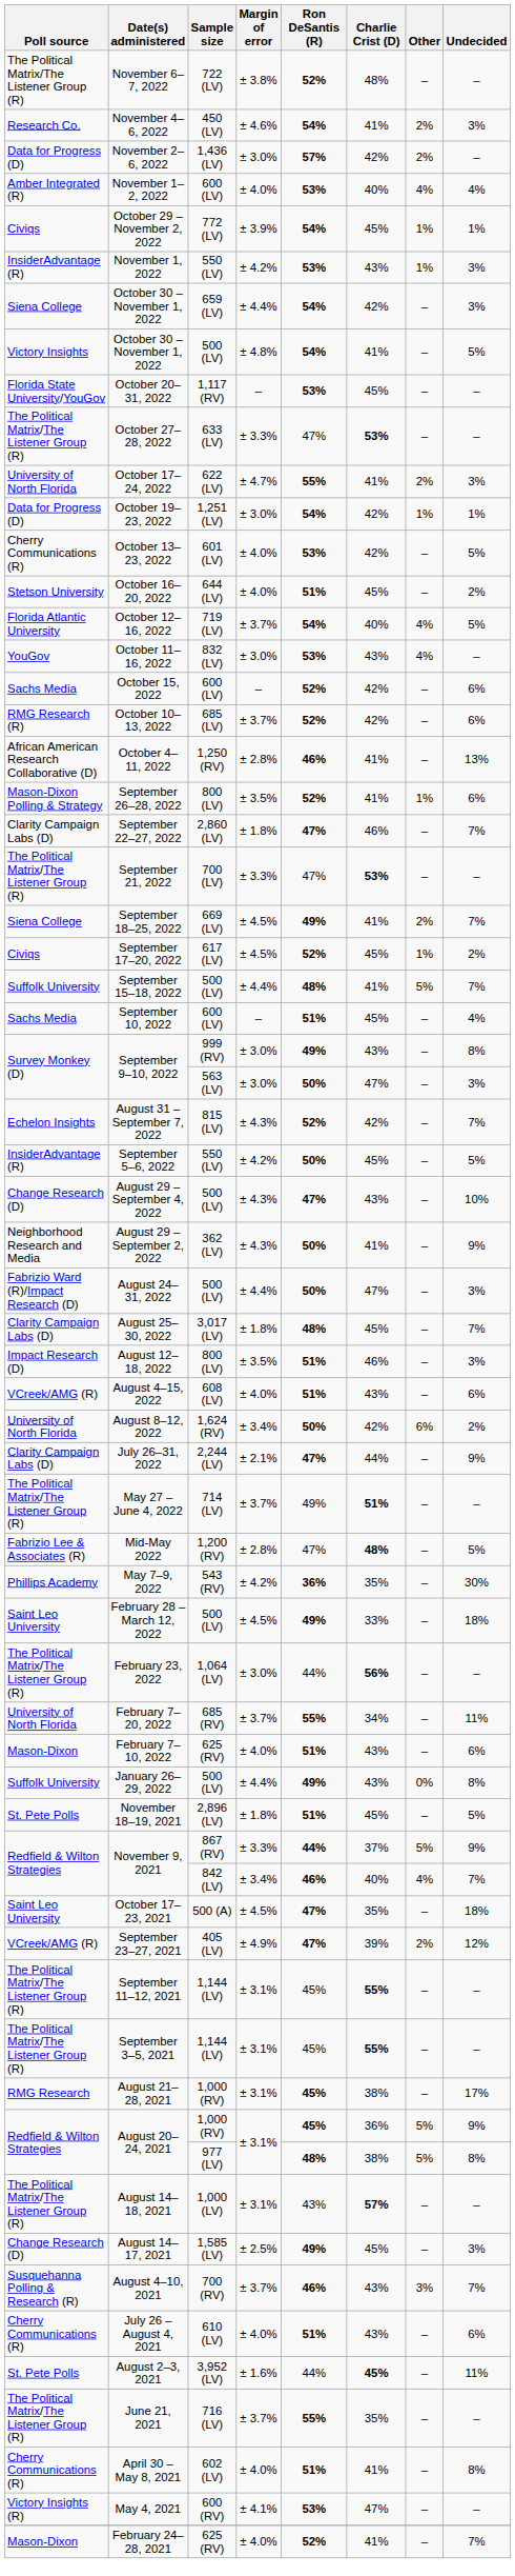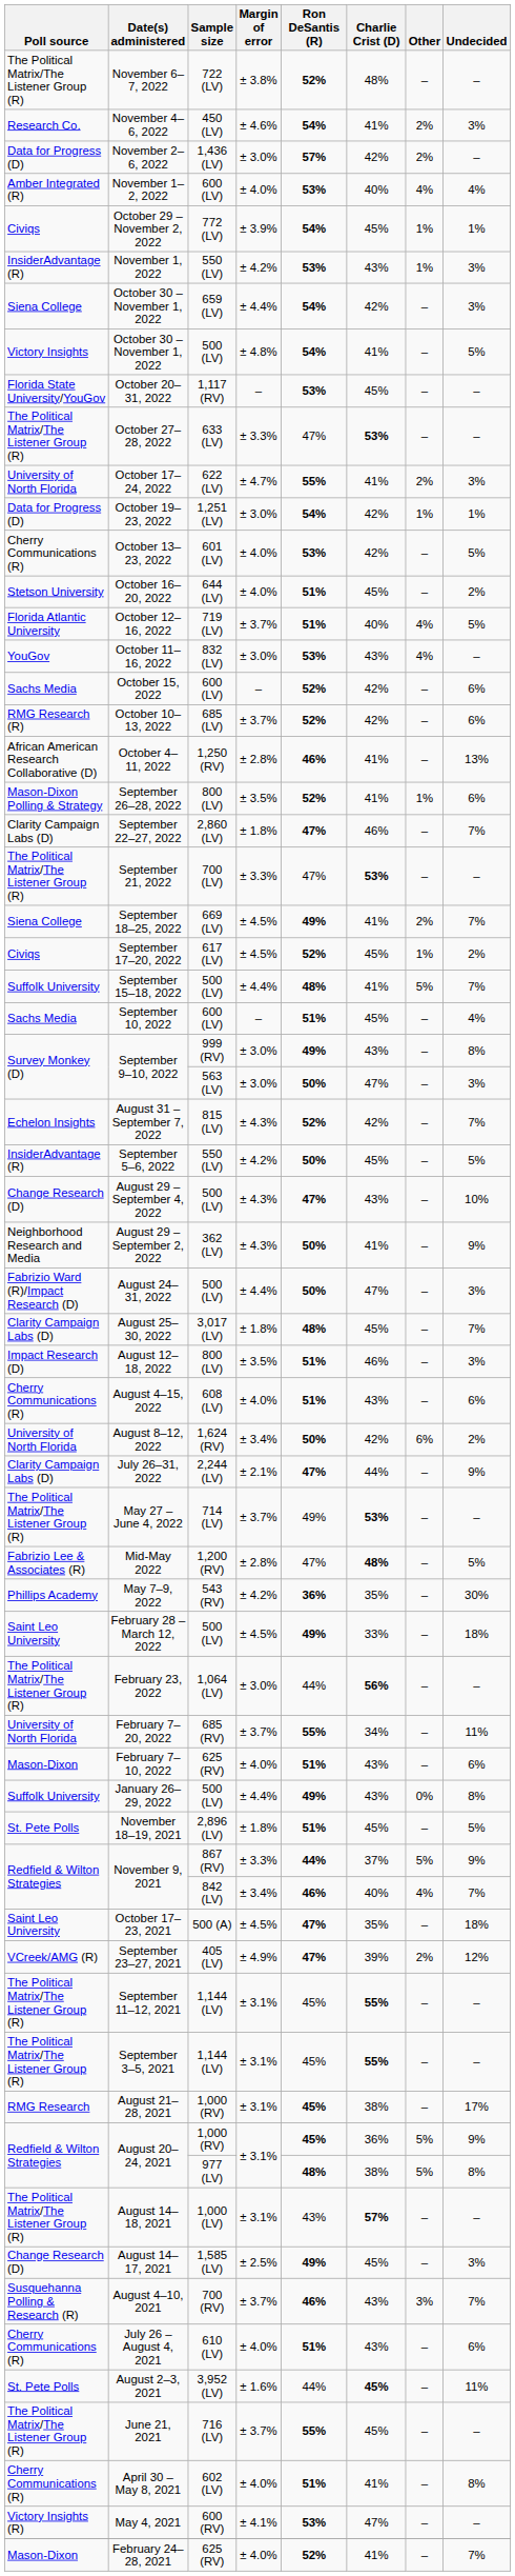 <table class="wikitable" style="font-size:90%;text-align:center;">
 <tr valign=bottom>
 <th>Poll source</th>
 <th>Date(s)<br>administered</th>
 <th>Sample<br>size</th>
 <th>Margin<br>of error</th>
 <th style="width:100px;">Ron<br>DeSantis (R)</th>
 <th style="width:100px;">Charlie<br>Crist (D)</th>
 <th>Other</th>
 <th>Undecided</th>
 </tr>
 <tr>
 <td style="text-align:left;">The Political Matrix/The Listener Group (R)</td>
 <td>November 6–7, 2022</td>
 <td>722 (LV)</td>
 <td>± 3.8%</td>
 <td><strong>52%</strong></td>
 <td>48%</td>
 <td>–</td>
 <td>–</td>
 </tr>
 <tr>
 <td style="text-align:left;"><a href='#'>Research Co.</a></td>
 <td>November 4–6, 2022</td>
 <td>450 (LV)</td>
 <td>± 4.6%</td>
 <td><strong>54%</strong></td>
 <td>41%</td>
 <td>2%</td>
 <td>3%</td>
 </tr>
 <tr>
 <td style="text-align:left;"><a href='#'>Data for Progress</a> (D)</td>
 <td>November 2–6, 2022</td>
 <td>1,436 (LV)</td>
 <td>± 3.0%</td>
 <td><strong>57%</strong></td>
 <td>42%</td>
 <td>2%</td>
 <td>–</td>
 </tr>
 <tr>
 <td style="text-align:left;"><a href='#'>Amber Integrated</a> (R)</td>
 <td>November 1–2, 2022</td>
 <td>600 (LV)</td>
 <td>± 4.0%</td>
 <td><strong>53%</strong></td>
 <td>40%</td>
 <td>4%</td>
 <td>4%</td>
 </tr>
 <tr>
 <td style="text-align:left;"><a href='#'>Civiqs</a></td>
 <td>October 29 – November 2, 2022</td>
 <td>772 (LV)</td>
 <td>± 3.9%</td>
 <td><strong>54%</strong></td>
 <td>45%</td>
 <td>1%</td>
 <td>1%</td>
 </tr>
 <tr>
 <td style="text-align:left;"><a href='#'>InsiderAdvantage</a> (R)</td>
 <td>November 1, 2022</td>
 <td>550 (LV)</td>
 <td>± 4.2%</td>
 <td><strong>53%</strong></td>
 <td>43%</td>
 <td>1%</td>
 <td>3%</td>
 </tr>
 <tr>
 <td style="text-align:left;"><a href='#'>Siena College</a></td>
 <td>October 30 – November 1, 2022</td>
 <td>659 (LV)</td>
 <td>± 4.4%</td>
 <td><strong>54%</strong></td>
 <td>42%</td>
 <td>–</td>
 <td>3%</td>
 </tr>
 <tr>
 <td style="text-align:left;"><a href='#'>Victory Insights</a></td>
 <td>October 30 – November 1, 2022</td>
 <td>500 (LV)</td>
 <td>± 4.8%</td>
 <td><strong>54%</strong></td>
 <td>41%</td>
 <td>–</td>
 <td>5%</td>
 </tr>
 <tr>
 <td style="text-align:left;"><a href='#'>Florida State University</a>/<a href='#'>YouGov</a></td>
 <td>October 20–31, 2022</td>
 <td>1,117 (RV)</td>
 <td>–</td>
 <td><strong>53%</strong></td>
 <td>45%</td>
 <td>–</td>
 <td>–</td>
 </tr>
 <tr>
 <td style="text-align:left;"><a href='#'>The Political Matrix</a>/<a href='#'>The Listener Group</a> (R)</td>
 <td>October 27–28, 2022</td>
 <td>633 (LV)</td>
 <td>± 3.3%</td>
 <td>47%</td>
 <td><strong>53%</strong></td>
 <td>–</td>
 <td>–</td>
 </tr>
 <tr>
 <td style="text-align:left;"><a href='#'>University of North Florida</a></td>
 <td>October 17–24, 2022</td>
 <td>622 (LV)</td>
 <td>± 4.7%</td>
 <td><strong>55%</strong></td>
 <td>41%</td>
 <td>2%</td>
 <td>3%</td>
 </tr>
 <tr>
 <td style="text-align:left;"><a href='#'>Data for Progress</a> (D)</td>
 <td>October 19–23, 2022</td>
 <td>1,251 (LV)</td>
 <td>± 3.0%</td>
 <td><strong>54%</strong></td>
 <td>42%</td>
 <td>1%</td>
 <td>1%</td>
 </tr>
 <tr>
 <td style="text-align:left;">Cherry Communications (R)</td>
 <td>October 13–23, 2022</td>
 <td>601 (LV)</td>
 <td>± 4.0%</td>
 <td><strong>53%</strong></td>
 <td>42%</td>
 <td>–</td>
 <td>5%</td>
 </tr>
 <tr>
 <td style="text-align:left;"><a href='#'>Stetson University</a></td>
 <td>October 16–20, 2022</td>
 <td>644 (LV)</td>
 <td>± 4.0%</td>
 <td><strong>51%</strong></td>
 <td>45%</td>
 <td>–</td>
 <td>2%</td>
 </tr>
 <tr>
 <td style="text-align:left;"><a href='#'>Florida Atlantic University</a></td>
 <td>October 12–16, 2022</td>
 <td>719 (LV)</td>
 <td>± 3.7%</td>
-<td><strong>54%</strong></td>
+<td><strong>51%</strong></td>
 <td>40%</td>
 <td>4%</td>
 <td>5%</td>
 </tr>
 <tr>
 <td style="text-align:left;"><a href='#'>YouGov</a></td>
 <td>October 11–16, 2022</td>
 <td>832 (LV)</td>
 <td>± 3.0%</td>
 <td><strong>53%</strong></td>
 <td>43%</td>
 <td>4%</td>
 <td>–</td>
 </tr>
 <tr>
 <td style="text-align:left;"><a href='#'>Sachs Media</a></td>
 <td>October 15, 2022</td>
 <td>600 (LV)</td>
 <td>–</td>
 <td><strong>52%</strong></td>
 <td>42%</td>
 <td>–</td>
 <td>6%</td>
 </tr>
 <tr>
 <td style="text-align:left;"><a href='#'>RMG Research</a> (R)</td>
 <td>October 10–13, 2022</td>
 <td>685 (LV)</td>
 <td>± 3.7%</td>
 <td><strong>52%</strong></td>
 <td>42%</td>
 <td>–</td>
 <td>6%</td>
 </tr>
 <tr>
 <td style="text-align:left;">African American Research Collaborative (D)</td>
 <td>October 4–11, 2022</td>
 <td>1,250 (RV)</td>
 <td>± 2.8%</td>
 <td><strong>46%</strong></td>
 <td>41%</td>
 <td>–</td>
 <td>13%</td>
 </tr>
 <tr>
 <td style="text-align:left;"><a href='#'>Mason-Dixon Polling & Strategy</a></td>
 <td>September 26–28, 2022</td>
 <td>800 (LV)</td>
 <td>± 3.5%</td>
 <td><strong>52%</strong></td>
 <td>41%</td>
 <td>1%</td>
 <td>6%</td>
 </tr>
 <tr>
 <td style="text-align:left;">Clarity Campaign Labs (D)</td>
 <td>September 22–27, 2022</td>
 <td>2,860 (LV)</td>
 <td>± 1.8%</td>
 <td><strong>47%</strong></td>
 <td>46%</td>
 <td>–</td>
 <td>7%</td>
 </tr>
 <tr>
 <td style="text-align:left;"><a href='#'>The Political Matrix</a>/<a href='#'>The Listener Group</a> (R)</td>
 <td>September 21, 2022</td>
 <td>700 (LV)</td>
 <td>± 3.3%</td>
 <td>47%</td>
 <td><strong>53%</strong></td>
 <td>–</td>
 <td>–</td>
 </tr>
 <tr>
 <td style="text-align:left;"><a href='#'>Siena College</a></td>
 <td>September 18–25, 2022</td>
 <td>669 (LV)</td>
 <td>± 4.5%</td>
 <td><strong>49%</strong></td>
 <td>41%</td>
 <td>2%</td>
 <td>7%</td>
 </tr>
 <tr>
 <td style="text-align:left;"><a href='#'>Civiqs</a></td>
 <td>September 17–20, 2022</td>
 <td>617 (LV)</td>
 <td>± 4.5%</td>
 <td><strong>52%</strong></td>
 <td>45%</td>
 <td>1%</td>
 <td>2%</td>
 </tr>
 <tr>
 <td style="text-align:left;"><a href='#'>Suffolk University</a></td>
 <td>September 15–18, 2022</td>
 <td>500 (LV)</td>
 <td>± 4.4%</td>
 <td><strong>48%</strong></td>
 <td>41%</td>
 <td>5%</td>
 <td>7%</td>
 </tr>
 <tr>
 <td style="text-align:left;"><a href='#'>Sachs Media</a></td>
 <td>September 10, 2022</td>
 <td>600 (LV)</td>
 <td>–</td>
 <td><strong>51%</strong></td>
 <td>45%</td>
 <td>–</td>
 <td>4%</td>
 </tr>
 <tr>
 <td style="text-align:left;" rowspan="2"><a href='#'>Survey Monkey</a> (D)</td>
 <td rowspan="2">September 9–10, 2022</td>
 <td>999 (RV)</td>
 <td>± 3.0%</td>
 <td><strong>49%</strong></td>
 <td>43%</td>
 <td>–</td>
 <td>8%</td>
 </tr>
 <tr>
 <td>563 (LV)</td>
 <td>± 3.0%</td>
 <td><strong>50%</strong></td>
 <td>47%</td>
 <td>–</td>
 <td>3%</td>
 </tr>
 <tr>
 <td style="text-align:left;"><a href='#'>Echelon Insights</a></td>
 <td>August 31 – September 7, 2022</td>
 <td>815 (LV)</td>
 <td>± 4.3%</td>
 <td><strong>52%</strong></td>
 <td>42%</td>
 <td>–</td>
 <td>7%</td>
 </tr>
 <tr>
 <td style="text-align:left;"><a href='#'>InsiderAdvantage</a> (R)</td>
 <td>September 5–6, 2022</td>
 <td>550 (LV)</td>
 <td>± 4.2%</td>
 <td><strong>50%</strong></td>
 <td>45%</td>
 <td>–</td>
 <td>5%</td>
 </tr>
 <tr>
 <td style="text-align:left;"><a href='#'>Change Research</a> (D)</td>
 <td>August 29 – September 4, 2022</td>
 <td>500 (LV)</td>
 <td>± 4.3%</td>
 <td><strong>47%</strong></td>
 <td>43%</td>
 <td>–</td>
 <td>10%</td>
 </tr>
 <tr>
 <td style="text-align:left;">Neighborhood Research and Media</td>
 <td>August 29 – September 2, 2022</td>
 <td>362 (LV)</td>
 <td>± 4.3%</td>
 <td><strong>50%</strong></td>
 <td>41%</td>
 <td>–</td>
 <td>9%</td>
 </tr>
 <tr>
 <td style="text-align:left;"><a href='#'>Fabrizio Ward</a> (R)/<a href='#'>Impact Research</a> (D)</td>
 <td>August 24–31, 2022</td>
 <td>500 (LV)</td>
 <td>± 4.4%</td>
 <td><strong>50%</strong></td>
 <td>47%</td>
 <td>–</td>
 <td>3%</td>
 </tr>
 <tr>
 <td style="text-align:left;"><a href='#'>Clarity Campaign Labs</a> (D)</td>
 <td>August 25–30, 2022</td>
 <td>3,017 (LV)</td>
 <td>± 1.8%</td>
 <td><strong>48%</strong></td>
 <td>45%</td>
 <td>–</td>
 <td>7%</td>
 </tr>
 <tr>
 <td style="text-align:left;"><a href='#'>Impact Research</a> (D)</td>
 <td>August 12–18, 2022</td>
 <td>800 (LV)</td>
 <td>± 3.5%</td>
 <td><strong>51%</strong></td>
 <td>46%</td>
 <td>–</td>
 <td>3%</td>
 </tr>
 <tr>
-<td style="text-align:left;"><a href='#'>VCreek/AMG</a> (R)</td>
+<td style="text-align:left;"><a href='#'>Cherry Communications</a> (R)</td>
 <td>August 4–15, 2022</td>
 <td>608 (LV)</td>
 <td>± 4.0%</td>
 <td><strong>51%</strong></td>
 <td>43%</td>
 <td>–</td>
 <td>6%</td>
 </tr>
 <tr>
 <td style="text-align:left;"><a href='#'>University of North Florida</a></td>
 <td>August 8–12, 2022</td>
 <td>1,624 (RV)</td>
 <td>± 3.4%</td>
 <td><strong>50%</strong></td>
 <td>42%</td>
 <td>6%</td>
 <td>2%</td>
 </tr>
 <tr>
 <td style="text-align:left;"><a href='#'>Clarity Campaign Labs</a> (D)</td>
 <td>July 26–31, 2022</td>
 <td>2,244 (LV)</td>
 <td>± 2.1%</td>
 <td><strong>47%</strong></td>
 <td>44%</td>
 <td>–</td>
 <td>9%</td>
 </tr>
 <tr>
 <td style="text-align:left;"><a href='#'>The Political Matrix</a>/<a href='#'>The Listener Group</a> (R)</td>
 <td>May 27 – June 4, 2022</td>
 <td>714 (LV)</td>
 <td>± 3.7%</td>
 <td>49%</td>
-<td><strong>51%</strong></td>
+<td><strong>53%</strong></td>
 <td>–</td>
 <td>–</td>
 </tr>
 <tr>
 <td style="text-align:left;"><a href='#'>Fabrizio Lee & Associates</a> (R)</td>
 <td>Mid-May 2022</td>
 <td>1,200 (RV)</td>
 <td>± 2.8%</td>
 <td>47%</td>
 <td><strong>48%</strong></td>
 <td>–</td>
 <td>5%</td>
 </tr>
 <tr>
 <td style="text-align:left;"><a href='#'>Phillips Academy</a></td>
 <td>May 7–9, 2022</td>
 <td>543 (RV)</td>
 <td>± 4.2%</td>
 <td><strong>36%</strong></td>
 <td>35%</td>
 <td>–</td>
 <td>30%</td>
 </tr>
 <tr>
 <td style="text-align:left;"><a href='#'>Saint Leo University</a></td>
 <td>February 28 – March 12, 2022</td>
 <td>500 (LV)</td>
 <td>± 4.5%</td>
 <td><strong>49%</strong></td>
 <td>33%</td>
 <td>–</td>
 <td>18%</td>
 </tr>
 <tr>
 <td style="text-align:left;"><a href='#'>The Political Matrix</a>/<a href='#'>The Listener Group</a> (R)</td>
 <td>February 23, 2022</td>
 <td>1,064 (LV)</td>
 <td>± 3.0%</td>
 <td>44%</td>
 <td><strong>56%</strong></td>
 <td>–</td>
 <td>–</td>
 </tr>
 <tr>
 <td style="text-align:left;"><a href='#'>University of North Florida</a></td>
 <td>February 7–20, 2022</td>
 <td>685 (RV)</td>
 <td>± 3.7%</td>
 <td><strong>55%</strong></td>
 <td>34%</td>
 <td>–</td>
 <td>11%</td>
 </tr>
 <tr>
 <td style="text-align:left;"><a href='#'>Mason-Dixon</a></td>
 <td>February 7–10, 2022</td>
 <td>625 (RV)</td>
 <td>± 4.0%</td>
 <td><strong>51%</strong></td>
 <td>43%</td>
 <td>–</td>
 <td>6%</td>
 </tr>
 <tr>
 <td style="text-align:left;"><a href='#'>Suffolk University</a></td>
 <td>January 26–29, 2022</td>
 <td>500 (LV)</td>
 <td>± 4.4%</td>
 <td><strong>49%</strong></td>
 <td>43%</td>
 <td>0%</td>
 <td>8%</td>
 </tr>
 <tr>
 <td style="text-align:left;"><a href='#'>St. Pete Polls</a></td>
 <td>November 18–19, 2021</td>
 <td>2,896 (LV)</td>
 <td>± 1.8%</td>
 <td><strong>51%</strong></td>
 <td>45%</td>
 <td>–</td>
 <td>5%</td>
 </tr>
 <tr>
 <td style="text-align:left;" rowspan="2"><a href='#'>Redfield & Wilton Strategies</a></td>
 <td rowspan="2">November 9, 2021</td>
 <td>867 (RV)</td>
 <td>± 3.3%</td>
 <td><strong>44%</strong></td>
 <td>37%</td>
 <td>5%</td>
 <td>9%</td>
 </tr>
 <tr>
 <td>842 (LV)</td>
 <td>± 3.4%</td>
 <td><strong>46%</strong></td>
 <td>40%</td>
 <td>4%</td>
 <td>7%</td>
 </tr>
 <tr>
 <td style="text-align:left;"><a href='#'>Saint Leo University</a></td>
 <td>October 17–23, 2021</td>
 <td>500 (A)</td>
 <td>± 4.5%</td>
 <td><strong>47%</strong></td>
 <td>35%</td>
 <td>–</td>
 <td>18%</td>
 </tr>
 <tr>
 <td style="text-align:left;"><a href='#'>VCreek/AMG</a> (R)</td>
 <td>September 23–27, 2021</td>
 <td>405 (LV)</td>
 <td>± 4.9%</td>
 <td><strong>47%</strong></td>
 <td>39%</td>
 <td>2%</td>
 <td>12%</td>
 </tr>
 <tr>
 <td style="text-align:left;"><a href='#'>The Political Matrix</a>/<a href='#'>The Listener Group</a> (R)</td>
 <td>September 11–12, 2021</td>
 <td>1,144 (LV)</td>
 <td>± 3.1%</td>
 <td>45%</td>
 <td><strong>55%</strong></td>
 <td>–</td>
 <td>–</td>
 </tr>
 <tr>
 <td style="text-align:left;"><a href='#'>The Political Matrix</a>/<a href='#'>The Listener Group</a> (R)</td>
 <td>September 3–5, 2021</td>
 <td>1,144 (LV)</td>
 <td>± 3.1%</td>
 <td>45%</td>
 <td><strong>55%</strong></td>
 <td>–</td>
 <td>–</td>
 </tr>
 <tr>
 <td style="text-align:left;"><a href='#'>RMG Research</a></td>
 <td>August 21–28, 2021</td>
 <td>1,000 (RV)</td>
 <td>± 3.1%</td>
 <td><strong>45%</strong></td>
 <td>38%</td>
 <td>–</td>
 <td>17%</td>
 </tr>
 <tr>
 <td style="text-align:left;" rowspan="2"><a href='#'>Redfield & Wilton Strategies</a></td>
 <td rowspan="2">August 20–24, 2021</td>
 <td>1,000 (RV)</td>
 <td rowspan="2">± 3.1%</td>
 <td><strong>45%</strong></td>
 <td>36%</td>
 <td>5%</td>
 <td>9%</td>
 </tr>
 <tr>
 <td>977 (LV)</td>
 <td><strong>48%</strong></td>
 <td>38%</td>
 <td>5%</td>
 <td>8%</td>
 </tr>
 <tr>
 <td style="text-align:left;"><a href='#'>The Political Matrix</a>/<a href='#'>The Listener Group</a> (R)</td>
 <td>August 14–18, 2021</td>
 <td>1,000 (LV)</td>
 <td>± 3.1%</td>
 <td>43%</td>
 <td><strong>57%</strong></td>
 <td>–</td>
 <td>–</td>
 </tr>
 <tr>
 <td style="text-align:left;"><a href='#'>Change Research</a> (D)</td>
 <td>August 14–17, 2021</td>
 <td>1,585 (LV)</td>
 <td>± 2.5%</td>
 <td><strong>49%</strong></td>
 <td>45%</td>
 <td>–</td>
 <td>3%</td>
 </tr>
 <tr>
 <td style="text-align:left;"><a href='#'>Susquehanna Polling & Research</a> (R)</td>
 <td>August 4–10, 2021</td>
 <td>700 (RV)</td>
 <td>± 3.7%</td>
 <td><strong>46%</strong></td>
 <td>43%</td>
 <td>3%</td>
 <td>7%</td>
 </tr>
 <tr>
 <td style="text-align:left;"><a href='#'>Cherry Communications</a> (R)</td>
 <td>July 26 – August 4, 2021</td>
 <td>610 (LV)</td>
 <td>± 4.0%</td>
 <td><strong>51%</strong></td>
 <td>43%</td>
 <td>–</td>
 <td>6%</td>
 </tr>
 <tr>
 <td style="text-align:left;"><a href='#'>St. Pete Polls</a></td>
 <td>August 2–3, 2021</td>
 <td>3,952 (LV)</td>
 <td>± 1.6%</td>
 <td>44%</td>
 <td><strong>45%</strong></td>
 <td>–</td>
 <td>11%</td>
 </tr>
 <tr>
 <td style="text-align:left;"><a href='#'>The Political Matrix</a>/<a href='#'>The Listener Group</a> (R)</td>
 <td>June 21, 2021</td>
 <td>716 (LV)</td>
 <td>± 3.7%</td>
 <td><strong>55%</strong></td>
-<td>35%</td>
+<td>45%</td>
 <td>–</td>
 <td>–</td>
 </tr>
 <tr>
 <td style="text-align:left;"><a href='#'>Cherry Communications</a> (R)</td>
 <td>April 30 – May 8, 2021</td>
 <td>602 (LV)</td>
 <td>± 4.0%</td>
 <td><strong>51%</strong></td>
 <td>41%</td>
 <td>–</td>
 <td>8%</td>
 </tr>
 <tr>
 <td style="text-align:left;"><a href='#'>Victory Insights</a> (R)</td>
 <td>May 4, 2021</td>
 <td>600 (RV)</td>
 <td>± 4.1%</td>
 <td><strong>53%</strong></td>
 <td>47%</td>
 <td>–</td>
 <td>–</td>
 </tr>
 <tr>
 </tr>
 <tr>
 <td style="text-align:left;"><a href='#'>Mason-Dixon</a></td>
 <td>February 24–28, 2021</td>
 <td>625 (RV)</td>
 <td>± 4.0%</td>
 <td><strong>52%</strong></td>
 <td>41%</td>
 <td>–</td>
 <td>7%</td>
 </tr>
 </table>
